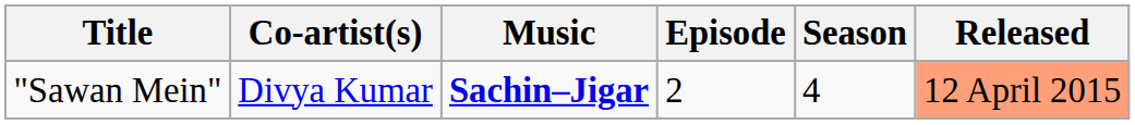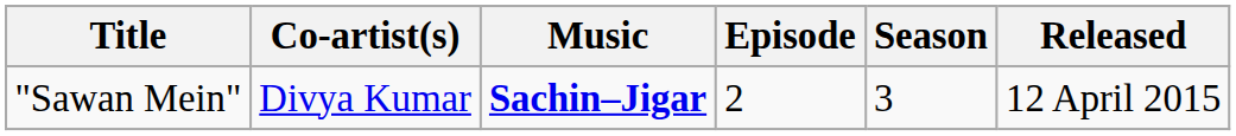 <table class="wikitable">
 <tr>
 <th>Title</th>
 <th>Co-artist(s)</th>
 <th>Music</th>
 <th>Episode</th>
 <th>Season</th>
 <th>Released</th>
 </tr>
 <tr>
 <td>"Sawan Mein"</td>
 <td><a href='#'>Divya Kumar</a></td>
 <td><strong><a href='#'>Sachin–Jigar</a></strong></td>
 <td>2</td>
-<td>4</td>
-<td style="background: lightsalmon;">12 April 2015</td>
+<td>3</td>
+<td>12 April 2015</td>
 </tr>
 </table>
